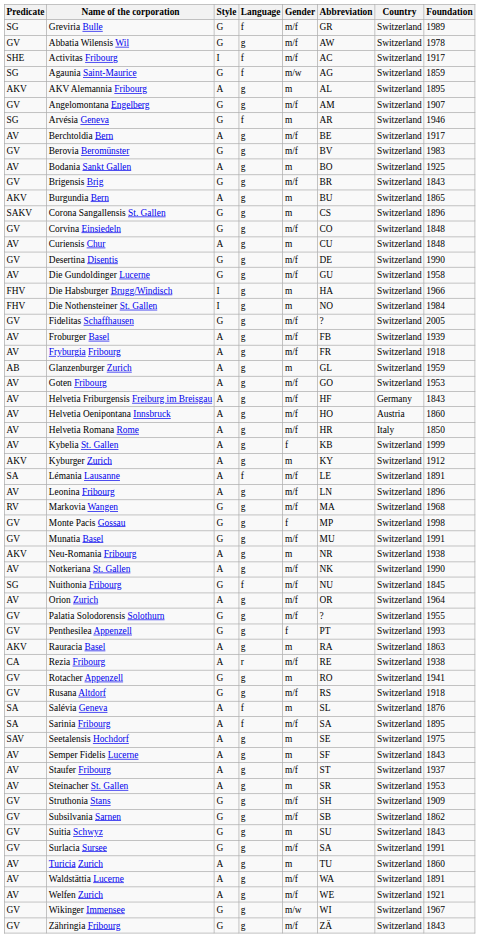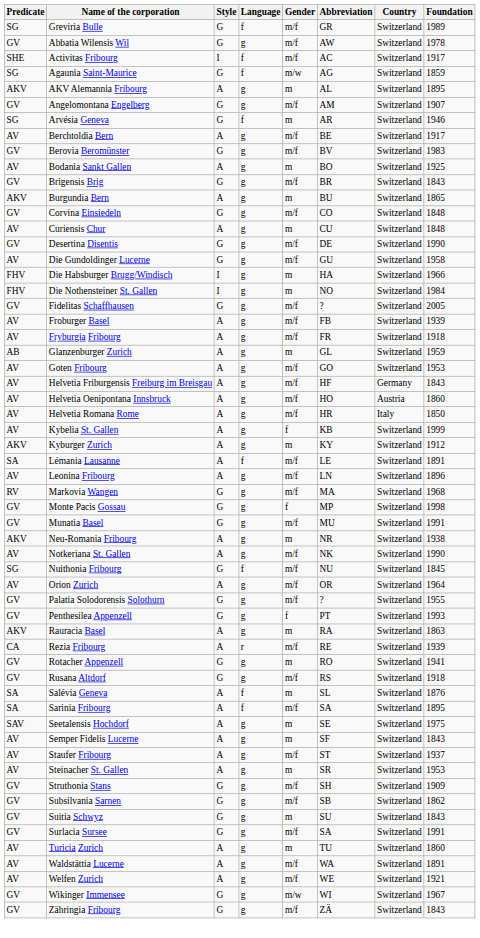 <table class="wikitable sortable nowraplinks" style="font-size:85%;">
 <tr class="hintergrundfarbe5">
 <th>Predicate</th>
 <th>Name of the corporation</th>
 <th>Style</th>
 <th>Language</th>
 <th>Gender</th>
 <th>Abbreviation</th>
 <th>Country</th>
 <th>Foundation</th>
 </tr>
 <tr>
 <td>SG</td>
 <td>Greviria <a href='#'>Bulle</a></td>
 <td>G</td>
 <td>f</td>
 <td>m/f</td>
 <td>GR</td>
 <td>Switzerland</td>
 <td>1989</td>
 </tr>
 <tr>
 <td>GV</td>
 <td>Abbatia Wilensis <a href='#'>Wil</a></td>
 <td>G</td>
 <td>g</td>
 <td>m/f</td>
 <td>AW</td>
 <td>Switzerland</td>
 <td>1978</td>
 </tr>
 <tr>
 <td>SHE</td>
 <td>Activitas <a href='#'>Fribourg</a></td>
 <td>I</td>
 <td>f</td>
 <td>m/f</td>
 <td>AC</td>
 <td>Switzerland</td>
 <td>1917</td>
 </tr>
 <tr>
 <td>SG</td>
 <td>Agaunia <a href='#'>Saint-Maurice</a></td>
 <td>G</td>
 <td>f</td>
 <td>m/w</td>
 <td>AG</td>
 <td>Switzerland</td>
 <td>1859</td>
 </tr>
 <tr>
 <td>AKV</td>
 <td>AKV Alemannia <a href='#'>Fribourg</a></td>
 <td>A</td>
 <td>g</td>
 <td>m</td>
 <td>AL</td>
 <td>Switzerland</td>
 <td>1895</td>
 </tr>
 <tr>
 <td>GV</td>
 <td>Angelomontana <a href='#'>Engelberg</a></td>
 <td>G</td>
 <td>g</td>
 <td>m/f</td>
 <td>AM</td>
 <td>Switzerland</td>
 <td>1907</td>
 </tr>
 <tr>
 <td>SG</td>
 <td>Arvésia <a href='#'>Geneva</a></td>
 <td>G</td>
 <td>f</td>
 <td>m</td>
 <td>AR</td>
 <td>Switzerland</td>
 <td>1946</td>
 </tr>
 <tr>
 <td>AV</td>
 <td>Berchtoldia <a href='#'>Bern</a></td>
 <td>A</td>
 <td>g</td>
 <td>m/f</td>
 <td>BE</td>
 <td>Switzerland</td>
 <td>1917</td>
 </tr>
 <tr>
 <td>GV</td>
 <td>Berovia <a href='#'>Beromünster</a></td>
 <td>G</td>
 <td>g</td>
 <td>m/f</td>
 <td>BV</td>
 <td>Switzerland</td>
 <td>1983</td>
 </tr>
 <tr>
 <td>AV</td>
 <td>Bodania <a href='#'>Sankt Gallen</a></td>
 <td>A</td>
 <td>g</td>
 <td>m</td>
 <td>BO</td>
 <td>Switzerland</td>
 <td>1925</td>
 </tr>
 <tr>
 <td>GV</td>
 <td>Brigensis <a href='#'>Brig</a></td>
 <td>G</td>
 <td>g</td>
 <td>m/f</td>
 <td>BR</td>
 <td>Switzerland</td>
 <td>1843</td>
 </tr>
 <tr>
 <td>AKV</td>
 <td>Burgundia <a href='#'>Bern</a></td>
 <td>A</td>
 <td>g</td>
 <td>m</td>
 <td>BU</td>
 <td>Switzerland</td>
 <td>1865</td>
-</tr>
-<tr>
-<td>SAKV</td>
-<td>Corona Sangallensis <a href='#'>St. Gallen</a></td>
-<td>G</td>
-<td>g</td>
-<td>m</td>
-<td>CS</td>
-<td>Switzerland</td>
-<td>1896</td>
 </tr>
 <tr>
 <td>GV</td>
 <td>Corvina <a href='#'>Einsiedeln</a></td>
 <td>G</td>
 <td>g</td>
 <td>m/f</td>
 <td>CO</td>
 <td>Switzerland</td>
 <td>1848</td>
 </tr>
 <tr>
 <td>AV</td>
 <td>Curiensis <a href='#'>Chur</a></td>
 <td>A</td>
 <td>g</td>
 <td>m</td>
 <td>CU</td>
 <td>Switzerland</td>
 <td>1848</td>
 </tr>
 <tr>
 <td>GV</td>
 <td>Desertina <a href='#'>Disentis</a></td>
 <td>G</td>
 <td>g</td>
 <td>m/f</td>
 <td>DE</td>
 <td>Switzerland</td>
 <td>1990</td>
 </tr>
 <tr>
 <td>AV</td>
 <td>Die Gundoldinger <a href='#'>Lucerne</a></td>
 <td>G</td>
 <td>g</td>
 <td>m/f</td>
 <td>GU</td>
 <td>Switzerland</td>
 <td>1958</td>
 </tr>
 <tr>
 <td>FHV</td>
 <td>Die Habsburger <a href='#'>Brugg/Windisch</a></td>
 <td>I</td>
 <td>g</td>
 <td>m</td>
 <td>HA</td>
 <td>Switzerland</td>
 <td>1966</td>
 </tr>
 <tr>
 <td>FHV</td>
 <td>Die Nothensteiner <a href='#'>St. Gallen</a></td>
 <td>I</td>
 <td>g</td>
 <td>m</td>
 <td>NO</td>
 <td>Switzerland</td>
 <td>1984</td>
 </tr>
 <tr>
 <td>GV</td>
 <td>Fidelitas <a href='#'>Schaffhausen</a></td>
 <td>G</td>
 <td>g</td>
 <td>m/f</td>
 <td>?</td>
 <td>Switzerland</td>
 <td>2005</td>
 </tr>
 <tr>
 <td>AV</td>
 <td>Froburger <a href='#'>Basel</a></td>
 <td>A</td>
 <td>g</td>
 <td>m/f</td>
 <td>FB</td>
 <td>Switzerland</td>
 <td>1939</td>
 </tr>
 <tr>
 <td>AV</td>
 <td><a href='#'>Fryburgia</a> <a href='#'>Fribourg</a></td>
 <td>A</td>
 <td>g</td>
 <td>m/f</td>
 <td>FR</td>
 <td>Switzerland</td>
 <td>1918</td>
 </tr>
 <tr>
 <td>AB</td>
 <td>Glanzenburger <a href='#'>Zurich</a></td>
 <td>A</td>
 <td>g</td>
 <td>m</td>
 <td>GL</td>
 <td>Switzerland</td>
 <td>1959</td>
 </tr>
 <tr>
 <td>AV</td>
 <td>Goten <a href='#'>Fribourg</a></td>
 <td>A</td>
 <td>g</td>
 <td>m/f</td>
 <td>GO</td>
 <td>Switzerland</td>
 <td>1953</td>
 </tr>
 <tr>
 <td>AV</td>
 <td>Helvetia Friburgensis <a href='#'>Freiburg im Breisgau</a></td>
 <td>A</td>
 <td>g</td>
 <td>m/f</td>
 <td>HF</td>
 <td>Germany</td>
 <td>1843</td>
 </tr>
 <tr>
 <td>AV</td>
 <td>Helvetia Oenipontana <a href='#'>Innsbruck</a></td>
 <td>A</td>
 <td>g</td>
 <td>m/f</td>
 <td>HO</td>
 <td>Austria</td>
 <td>1860</td>
 </tr>
 <tr>
 <td>AV</td>
 <td>Helvetia Romana <a href='#'>Rome</a></td>
 <td>A</td>
 <td>g</td>
 <td>m/f</td>
 <td>HR</td>
 <td>Italy</td>
 <td>1850</td>
 </tr>
 <tr>
 <td>AV</td>
 <td>Kybelia <a href='#'>St. Gallen</a></td>
 <td>A</td>
 <td>g</td>
 <td>f</td>
 <td>KB</td>
 <td>Switzerland</td>
 <td>1999</td>
 </tr>
 <tr>
 <td>AKV</td>
 <td>Kyburger <a href='#'>Zurich</a></td>
 <td>A</td>
 <td>g</td>
 <td>m</td>
 <td>KY</td>
 <td>Switzerland</td>
 <td>1912</td>
 </tr>
 <tr>
 <td>SA</td>
 <td>Lémania <a href='#'>Lausanne</a></td>
 <td>A</td>
 <td>f</td>
 <td>m/f</td>
 <td>LE</td>
 <td>Switzerland</td>
 <td>1891</td>
 </tr>
 <tr>
 <td>AV</td>
 <td>Leonina <a href='#'>Fribourg</a></td>
 <td>A</td>
 <td>g</td>
 <td>m/f</td>
 <td>LN</td>
 <td>Switzerland</td>
 <td>1896</td>
 </tr>
 <tr>
 <td>RV</td>
 <td>Markovia <a href='#'>Wangen</a></td>
 <td>G</td>
 <td>g</td>
 <td>m/f</td>
 <td>MA</td>
 <td>Switzerland</td>
 <td>1968</td>
 </tr>
 <tr>
 <td>GV</td>
 <td>Monte Pacis <a href='#'>Gossau</a></td>
 <td>G</td>
 <td>g</td>
 <td>f</td>
 <td>MP</td>
 <td>Switzerland</td>
 <td>1998</td>
 </tr>
 <tr>
 <td>GV</td>
 <td>Munatia <a href='#'>Basel</a></td>
 <td>G</td>
 <td>g</td>
 <td>m/f</td>
 <td>MU</td>
 <td>Switzerland</td>
 <td>1991</td>
 </tr>
 <tr>
 <td>AKV</td>
 <td>Neu-Romania <a href='#'>Fribourg</a></td>
 <td>A</td>
 <td>g</td>
 <td>m</td>
 <td>NR</td>
 <td>Switzerland</td>
 <td>1938</td>
 </tr>
 <tr>
 <td>AV</td>
 <td>Notkeriana <a href='#'>St. Gallen</a></td>
 <td>A</td>
 <td>g</td>
 <td>m/f</td>
 <td>NK</td>
 <td>Switzerland</td>
 <td>1990</td>
 </tr>
 <tr>
 <td>SG</td>
 <td>Nuithonia <a href='#'>Fribourg</a></td>
 <td>G</td>
 <td>f</td>
 <td>m/f</td>
 <td>NU</td>
 <td>Switzerland</td>
 <td>1845</td>
 </tr>
 <tr>
 <td>AV</td>
 <td>Orion <a href='#'>Zurich</a></td>
 <td>A</td>
 <td>g</td>
 <td>m/f</td>
 <td>OR</td>
 <td>Switzerland</td>
 <td>1964</td>
 </tr>
 <tr>
 <td>GV</td>
 <td>Palatia Solodorensis <a href='#'>Solothurn</a></td>
 <td>G</td>
 <td>g</td>
 <td>m/f</td>
 <td>?</td>
 <td>Switzerland</td>
 <td>1955</td>
 </tr>
 <tr>
 <td>GV</td>
 <td>Penthesilea <a href='#'>Appenzell</a></td>
 <td>G</td>
 <td>g</td>
 <td>f</td>
 <td>PT</td>
 <td>Switzerland</td>
 <td>1993</td>
 </tr>
 <tr>
 <td>AKV</td>
 <td>Rauracia <a href='#'>Basel</a></td>
 <td>A</td>
 <td>g</td>
 <td>m</td>
 <td>RA</td>
 <td>Switzerland</td>
 <td>1863</td>
 </tr>
 <tr>
 <td>CA</td>
 <td>Rezia <a href='#'>Fribourg</a></td>
 <td>A</td>
 <td>r</td>
 <td>m/f</td>
 <td>RE</td>
 <td>Switzerland</td>
-<td>1938</td>
+<td>1939</td>
 </tr>
 <tr>
 <td>GV</td>
 <td>Rotacher <a href='#'>Appenzell</a></td>
 <td>G</td>
 <td>g</td>
 <td>m</td>
 <td>RO</td>
 <td>Switzerland</td>
 <td>1941</td>
 </tr>
 <tr>
 <td>GV</td>
 <td>Rusana <a href='#'>Altdorf</a></td>
 <td>G</td>
 <td>g</td>
 <td>m/f</td>
 <td>RS</td>
 <td>Switzerland</td>
 <td>1918</td>
 </tr>
 <tr>
 <td>SA</td>
 <td>Salévia <a href='#'>Geneva</a></td>
 <td>A</td>
 <td>f</td>
 <td>m</td>
 <td>SL</td>
 <td>Switzerland</td>
 <td>1876</td>
 </tr>
 <tr>
 <td>SA</td>
 <td>Sarinia <a href='#'>Fribourg</a></td>
 <td>A</td>
 <td>f</td>
 <td>m/f</td>
 <td>SA</td>
 <td>Switzerland</td>
 <td>1895</td>
 </tr>
 <tr>
 <td>SAV</td>
 <td>Seetalensis <a href='#'>Hochdorf</a></td>
 <td>A</td>
 <td>g</td>
 <td>m</td>
 <td>SE</td>
 <td>Switzerland</td>
 <td>1975</td>
 </tr>
 <tr>
 <td>AV</td>
 <td>Semper Fidelis <a href='#'>Lucerne</a></td>
 <td>A</td>
 <td>g</td>
 <td>m</td>
 <td>SF</td>
 <td>Switzerland</td>
 <td>1843</td>
 </tr>
 <tr>
 <td>AV</td>
 <td>Staufer <a href='#'>Fribourg</a></td>
 <td>A</td>
 <td>g</td>
 <td>m/f</td>
 <td>ST</td>
 <td>Switzerland</td>
 <td>1937</td>
 </tr>
 <tr>
 <td>AV</td>
 <td>Steinacher <a href='#'>St. Gallen</a></td>
 <td>A</td>
 <td>g</td>
 <td>m</td>
 <td>SR</td>
 <td>Switzerland</td>
 <td>1953</td>
 </tr>
 <tr>
 <td>GV</td>
 <td>Struthonia <a href='#'>Stans</a></td>
 <td>G</td>
 <td>g</td>
 <td>m/f</td>
 <td>SH</td>
 <td>Switzerland</td>
 <td>1909</td>
 </tr>
 <tr>
 <td>GV</td>
 <td>Subsilvania <a href='#'>Sarnen</a></td>
 <td>G</td>
 <td>g</td>
 <td>m/f</td>
 <td>SB</td>
 <td>Switzerland</td>
 <td>1862</td>
 </tr>
 <tr>
 <td>GV</td>
 <td>Suitia <a href='#'>Schwyz</a></td>
 <td>G</td>
 <td>g</td>
 <td>m</td>
 <td>SU</td>
 <td>Switzerland</td>
 <td>1843</td>
 </tr>
 <tr>
 <td>GV</td>
 <td>Surlacia <a href='#'>Sursee</a></td>
 <td>G</td>
 <td>g</td>
 <td>m/f</td>
 <td>SA</td>
 <td>Switzerland</td>
 <td>1991</td>
 </tr>
 <tr>
 <td>AV</td>
 <td><a href='#'>Turicia</a> <a href='#'>Zurich</a></td>
 <td>A</td>
 <td>g</td>
 <td>m</td>
 <td>TU</td>
 <td>Switzerland</td>
 <td>1860</td>
 </tr>
 <tr>
 <td>AV</td>
 <td>Waldstättia <a href='#'>Lucerne</a></td>
 <td>A</td>
 <td>g</td>
 <td>m/f</td>
 <td>WA</td>
 <td>Switzerland</td>
 <td>1891</td>
 </tr>
 <tr>
 <td>AV</td>
 <td>Welfen <a href='#'>Zurich</a></td>
 <td>A</td>
 <td>g</td>
 <td>m/f</td>
 <td>WE</td>
 <td>Switzerland</td>
 <td>1921</td>
 </tr>
 <tr>
 <td>GV</td>
 <td>Wikinger <a href='#'>Immensee</a></td>
 <td>G</td>
 <td>g</td>
 <td>m/w</td>
 <td>WI</td>
 <td>Switzerland</td>
 <td>1967</td>
 </tr>
 <tr>
 <td>GV</td>
 <td>Zähringia <a href='#'>Fribourg</a></td>
 <td>G</td>
 <td>g</td>
 <td>m/f</td>
 <td>ZÄ</td>
 <td>Switzerland</td>
 <td>1843</td>
 </tr>
 </table>
